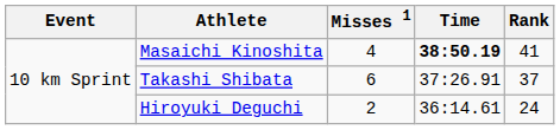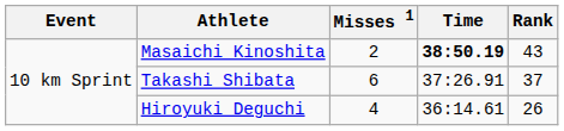 <table class="wikitable" style="font-size:90%">
 <tr>
 <th>Event</th>
 <th>Athlete</th>
 <th>Misses <sup>1</sup></th>
 <th>Time</th>
 <th>Rank</th>
 </tr>
 <tr>
 <td rowspan="3">10 km Sprint</td>
 <td><a href='#'>Masaichi Kinoshita</a></td>
-<td align="center">4</td>
+<td align="center">2</td>
 <td align="center"><strong>38:50.19</strong></td>
-<td align="center">41</td>
+<td align="center">43</td>
 </tr>
 <tr>
 <td><a href='#'>Takashi Shibata</a></td>
 <td align="center">6</td>
 <td align="center">37:26.91</td>
 <td align="center">37</td>
 </tr>
 <tr>
 <td><a href='#'>Hiroyuki Deguchi</a></td>
-<td align="center">2</td>
+<td align="center">4</td>
 <td align="center">36:14.61</td>
-<td align="center">24</td>
+<td align="center">26</td>
 </tr>
 </table>
